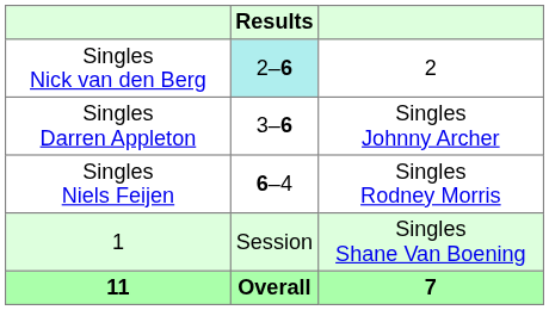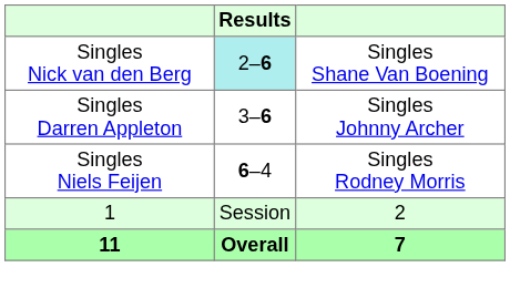 <table border="1" cellpadding="3" style="border-collapse: collapse;">
 <tr bgcolor="#ddffdd">
 <th width="160"></th>
 <th>Results</th>
 <th width="160"></th>
 </tr>
 <tr>
 <td align="center">Singles<br><a href='#'>Nick van den Berg</a></td>
 <td align="center" style="background: paleturquoise;">2–<strong>6</strong></td>
-<td align="center">2</td>
+<td align="center">Singles<br><a href='#'>Shane Van Boening</a></td>
 </tr>
 <tr>
 <td align="center">Singles<br><a href='#'>Darren Appleton</a></td>
 <td align="center">3–<strong>6</strong></td>
 <td align="center">Singles<br><a href='#'>Johnny Archer</a></td>
 </tr>
 <tr>
 <td align="center">Singles<br><a href='#'>Niels Feijen</a></td>
 <td align="center"><strong>6</strong>–4</td>
 <td align="center">Singles<br><a href='#'>Rodney Morris</a></td>
 </tr>
 <tr bgcolor="#ddffdd">
 <td align="center">1</td>
 <td align="center">Session</td>
-<td align="center">Singles<br><a href='#'>Shane Van Boening</a></td>
+<td align="center">2</td>
 </tr>
 <tr bgcolor="#aaffaa">
 <th align="center">11</th>
 <th align="center">Overall</th>
 <th align="center">7</th>
 </tr>
 </table>
